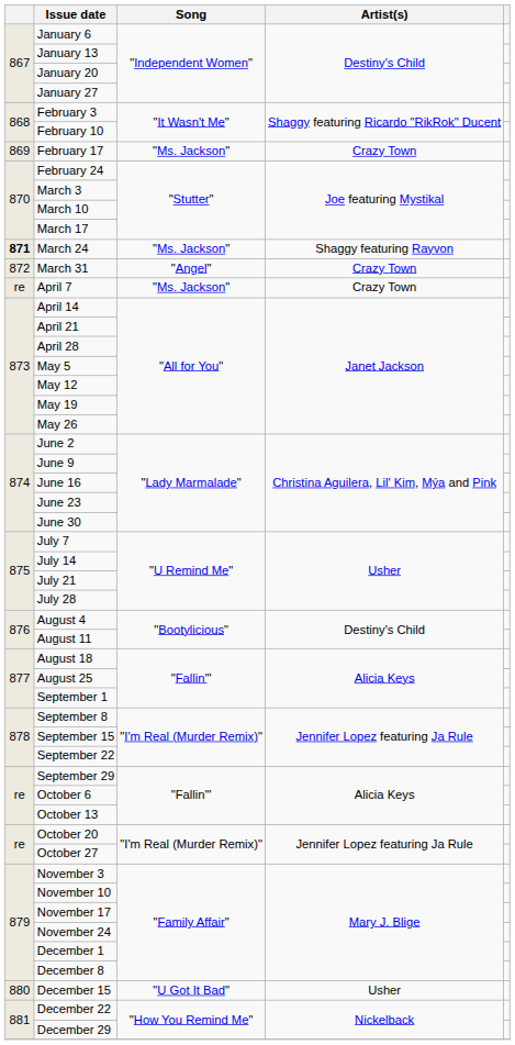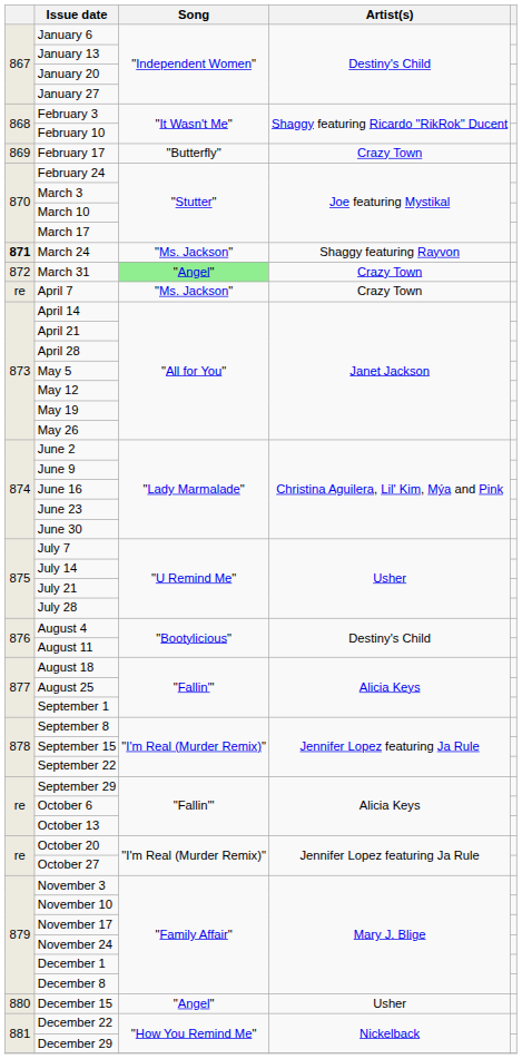 <table class="wikitable">
 <tr>
 <th width=31></th>
 <th align="center">Issue date</th>
 <th align="center">Song</th>
 <th align="center">Artist(s)</th>
 <th align="center"></th>
 </tr>
 <tr>
 <td bgcolor=#EDEAE0 align=center rowspan=4>867</td>
 <td align="left">January 6</td>
 <td align="center" rowspan="4">"<a href='#'>Independent Women</a>"</td>
 <td align="center" rowspan="4"><a href='#'>Destiny's Child</a></td>
 <td align="center"></td>
 </tr>
 <tr>
 <td align="left">January 13</td>
 <td align="center"></td>
 </tr>
 <tr>
 <td align="left">January 20</td>
 <td align="center"></td>
 </tr>
 <tr>
 <td align="left">January 27</td>
 <td align="center"></td>
 </tr>
 <tr>
 <td bgcolor=#EDEAE0 align=center rowspan=2>868</td>
 <td align="left">February 3</td>
 <td align="center" rowspan="2">"<a href='#'>It Wasn't Me</a>"</td>
 <td align="center" rowspan="2"><a href='#'>Shaggy</a> featuring <a href='#'>Ricardo "RikRok" Ducent</a></td>
 <td align="center"></td>
 </tr>
 <tr>
 <td align="left">February 10</td>
 <td align="center"></td>
 </tr>
 <tr>
 <td bgcolor=#EDEAE0 align=center>869</td>
 <td align="left">February 17</td>
-<td align="center">"<a href='#'>Ms. Jackson</a>"</td>
+<td align="center">"Butterfly"</td>
 <td align="center"><a href='#'>Crazy Town</a></td>
 <td align="center"></td>
 </tr>
 <tr>
 <td bgcolor=#EDEAE0 align=center rowspan=4>870</td>
 <td align="left">February 24</td>
 <td align="center" rowspan="4">"<a href='#'>Stutter</a>"</td>
 <td align="center" rowspan="4"><a href='#'>Joe</a> featuring <a href='#'>Mystikal</a></td>
 <td align="center"></td>
 </tr>
 <tr>
 <td align="left">March 3</td>
 <td align="center"></td>
 </tr>
 <tr>
 <td align="left">March 10</td>
 <td align="center"></td>
 </tr>
 <tr>
 <td align="left">March 17</td>
 <td align="center"></td>
 </tr>
 <tr>
 <td bgcolor=#EDEAE0 align=center><strong>871</strong></td>
 <td align="left">March 24</td>
 <td align="center">"<a href='#'>Ms. Jackson</a>"</td>
 <td align="center">Shaggy featuring <a href='#'>Rayvon</a></td>
 <td align="center"></td>
 </tr>
 <tr>
 <td bgcolor=#EDEAE0 align=center>872</td>
 <td align="left">March 31</td>
-<td align="center">"<a href='#'>Angel</a>"</td>
+<td align="center" style="background: lightgreen;">"<a href='#'>Angel</a>"</td>
 <td align="center"><a href='#'>Crazy Town</a></td>
 <td align="center"></td>
 </tr>
 <tr>
 <td bgcolor=#EDEAE0 align=center>re</td>
 <td align="left">April 7</td>
 <td align="center">"<a href='#'>Ms. Jackson</a>"</td>
 <td align="center">Crazy Town</td>
 <td align="center"></td>
 </tr>
 <tr>
 <td bgcolor=#EDEAE0 align=center rowspan=7>873</td>
 <td align="left">April 14</td>
 <td align="center" rowspan="7">"<a href='#'>All for You</a>"</td>
 <td align="center" rowspan="7"><a href='#'>Janet Jackson</a></td>
 <td align="center"></td>
 </tr>
 <tr>
 <td align="left">April 21</td>
 <td align="center"></td>
 </tr>
 <tr>
 <td align="left">April 28</td>
 <td align="center"></td>
 </tr>
 <tr>
 <td align="left">May 5</td>
 <td align="center"></td>
 </tr>
 <tr>
 <td align="left">May 12</td>
 <td align="center"></td>
 </tr>
 <tr>
 <td align="left">May 19</td>
 <td align="center"></td>
 </tr>
 <tr>
 <td align="left">May 26</td>
 <td align="center"></td>
 </tr>
 <tr>
 <td bgcolor=#EDEAE0 align=center rowspan=5>874</td>
 <td align="left">June 2</td>
 <td align="center" rowspan="5">"<a href='#'>Lady Marmalade</a>"</td>
 <td align="center" rowspan="5"><a href='#'>Christina Aguilera</a>, <a href='#'>Lil' Kim</a>, <a href='#'>Mýa</a> and <a href='#'>Pink</a></td>
 <td align="center"></td>
 </tr>
 <tr>
 <td align="left">June 9</td>
 <td align="center"></td>
 </tr>
 <tr>
 <td align="left">June 16</td>
 <td align="center"></td>
 </tr>
 <tr>
 <td align="left">June 23</td>
 <td align="center"></td>
 </tr>
 <tr>
 <td align="left">June 30</td>
 <td align="center"></td>
 </tr>
 <tr>
 <td bgcolor=#EDEAE0 align=center rowspan=4>875</td>
 <td align="left">July 7</td>
 <td align="center" rowspan="4">"<a href='#'>U Remind Me</a>"</td>
 <td align="center" rowspan="4"><a href='#'>Usher</a></td>
 <td align="center"></td>
 </tr>
 <tr>
 <td align="left">July 14</td>
 <td align="center"></td>
 </tr>
 <tr>
 <td align="left">July 21</td>
 <td align="center"></td>
 </tr>
 <tr>
 <td align="left">July 28</td>
 <td align="center"></td>
 </tr>
 <tr>
 <td bgcolor=#EDEAE0 align=center rowspan=2>876</td>
 <td align="left">August 4</td>
 <td align="center" rowspan="2">"<a href='#'>Bootylicious</a>"</td>
 <td align="center" rowspan="2">Destiny's Child</td>
 <td align="center"></td>
 </tr>
 <tr>
 <td align="left">August 11</td>
 <td align="center"></td>
 </tr>
 <tr>
 <td bgcolor=#EDEAE0 align=center rowspan=3>877</td>
 <td align="left">August 18</td>
 <td align="center" rowspan="3">"<a href='#'>Fallin'</a>"</td>
 <td align="center" rowspan="3"><a href='#'>Alicia Keys</a></td>
 <td align="center"></td>
 </tr>
 <tr>
 <td align="left">August 25</td>
 <td align="center"></td>
 </tr>
 <tr>
 <td align="left">September 1</td>
 <td align="center"></td>
 </tr>
 <tr>
 <td bgcolor=#EDEAE0 align=center rowspan=3>878</td>
 <td align="left">September 8</td>
 <td align="center" rowspan="3">"<a href='#'>I'm Real (Murder Remix)</a>"</td>
 <td align="center" rowspan="3"><a href='#'>Jennifer Lopez</a> featuring <a href='#'>Ja Rule</a></td>
 <td align="center"></td>
 </tr>
 <tr>
 <td align="left">September 15</td>
 <td align="center"></td>
 </tr>
 <tr>
 <td align="left">September 22</td>
 <td align="center"></td>
 </tr>
 <tr>
 <td bgcolor=#EDEAE0 align=center rowspan=3>re</td>
 <td align="left">September 29</td>
 <td align="center" rowspan="3">"Fallin'"</td>
 <td align="center" rowspan="3">Alicia Keys</td>
 <td align="center"></td>
 </tr>
 <tr>
 <td align="left">October 6</td>
 <td align="center"></td>
 </tr>
 <tr>
 <td align="left">October 13</td>
 <td align="center"></td>
 </tr>
 <tr>
 <td bgcolor=#EDEAE0 align=center rowspan=2>re</td>
 <td align="left">October 20</td>
 <td align="center" rowspan="2">"I'm Real (Murder Remix)"</td>
 <td align="center" rowspan="2">Jennifer Lopez featuring Ja Rule</td>
 <td align="center"></td>
 </tr>
 <tr>
 <td align="left">October 27</td>
 <td align="center"></td>
 </tr>
 <tr>
 <td bgcolor=#EDEAE0 align=center rowspan=6>879</td>
 <td align="left">November 3</td>
 <td align="center" rowspan="6">"<a href='#'>Family Affair</a>"</td>
 <td align="center" rowspan="6"><a href='#'>Mary J. Blige</a></td>
 <td align="center"></td>
 </tr>
 <tr>
 <td align="left">November 10</td>
 <td align="center"></td>
 </tr>
 <tr>
 <td align="left">November 17</td>
 <td align="center"></td>
 </tr>
 <tr>
 <td align="left">November 24</td>
 <td align="center"></td>
 </tr>
 <tr>
 <td align="left">December 1</td>
 <td align="center"></td>
 </tr>
 <tr>
 <td align="left">December 8</td>
 <td align="center"></td>
 </tr>
 <tr>
 <td bgcolor=#EDEAE0 align=center>880</td>
 <td align="left">December 15</td>
-<td align="center" rowspan="1">"<a href='#'>U Got It Bad</a>"</td>
+<td align="center">"<a href='#'>Angel</a>"</td>
 <td align="center" rowspan="1">Usher</td>
 <td align="center"></td>
 </tr>
 <tr>
 <td bgcolor=#EDEAE0 align=center rowspan=2>881</td>
 <td align="left">December 22</td>
 <td align="center" rowspan="2">"<a href='#'>How You Remind Me</a>"</td>
 <td align="center" rowspan="2"><a href='#'>Nickelback</a></td>
 <td align="center"></td>
 </tr>
 <tr>
 <td align="left">December 29</td>
 <td align="center"></td>
 </tr>
 <tr>
 </tr>
 </table>
